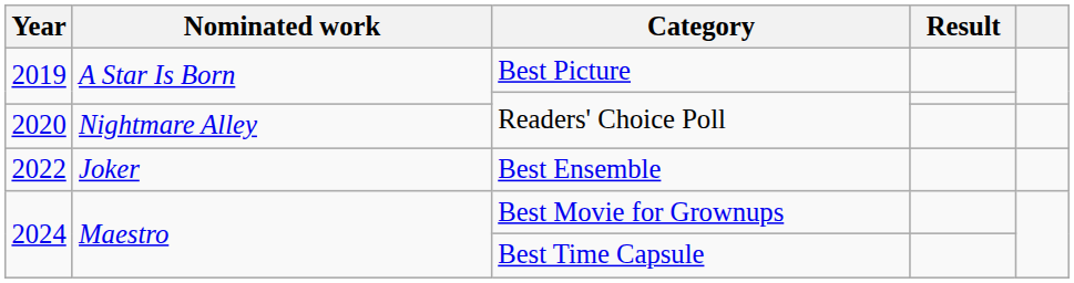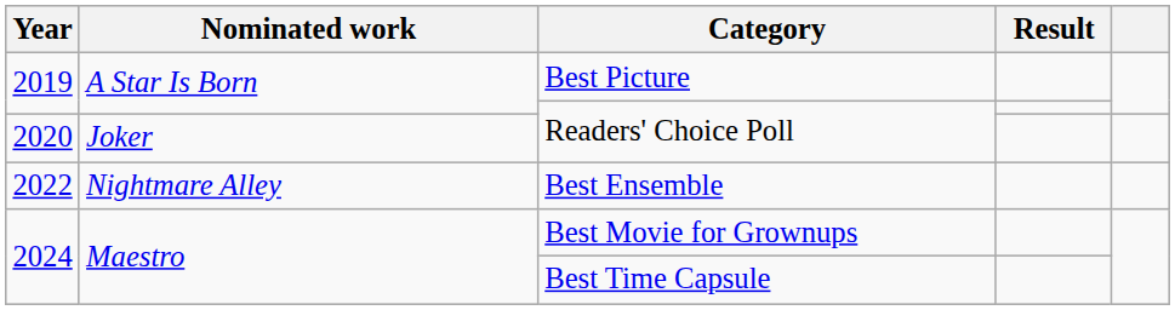 <table class="wikitable" style="width:100%;">
 <tr>
 <th width=5%>Year</th>
 <th style="width:40%;">Nominated work</th>
 <th style="width:40%;">Category</th>
 <th style="width:10%;">Result</th>
 <th width=5%></th>
 </tr>
 <tr>
 <td rowspan="2"><a href='#'>2019</a></td>
 <td rowspan="2"><em><a href='#'>A Star Is Born</a></em></td>
 <td><a href='#'>Best Picture</a></td>
 <td></td>
 <td rowspan="2" style="text-align:center;"></td>
 </tr>
 <tr>
 <td rowspan="2">Readers' Choice Poll</td>
 <td></td>
 </tr>
 <tr>
 <td><a href='#'>2020</a></td>
-<td><em><a href='#'>Nightmare Alley</a></em></td>
+<td><em><a href='#'>Joker</a></em></td>
 <td></td>
 <td style="text-align:center;"></td>
 </tr>
 <tr>
 <td><a href='#'>2022</a></td>
-<td><em><a href='#'>Joker</a></em></td>
+<td><em><a href='#'>Nightmare Alley</a></em></td>
 <td><a href='#'>Best Ensemble</a></td>
 <td></td>
 <td style="text-align:center;"></td>
 </tr>
 <tr>
 <td rowspan="2"><a href='#'>2024</a></td>
 <td rowspan="2"><em><a href='#'>Maestro</a></em></td>
 <td><a href='#'>Best Movie for Grownups</a></td>
 <td></td>
 <td rowspan="2" style="text-align:center;"><br></td>
 </tr>
 <tr>
 <td><a href='#'>Best Time Capsule</a></td>
 <td></td>
 </tr>
 </table>
